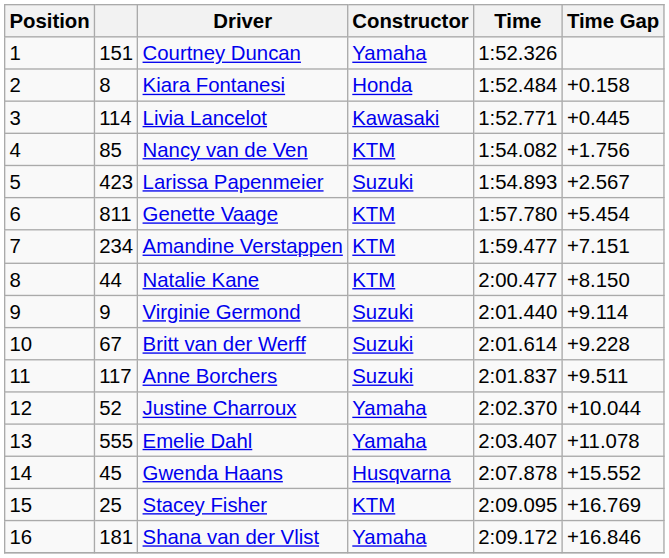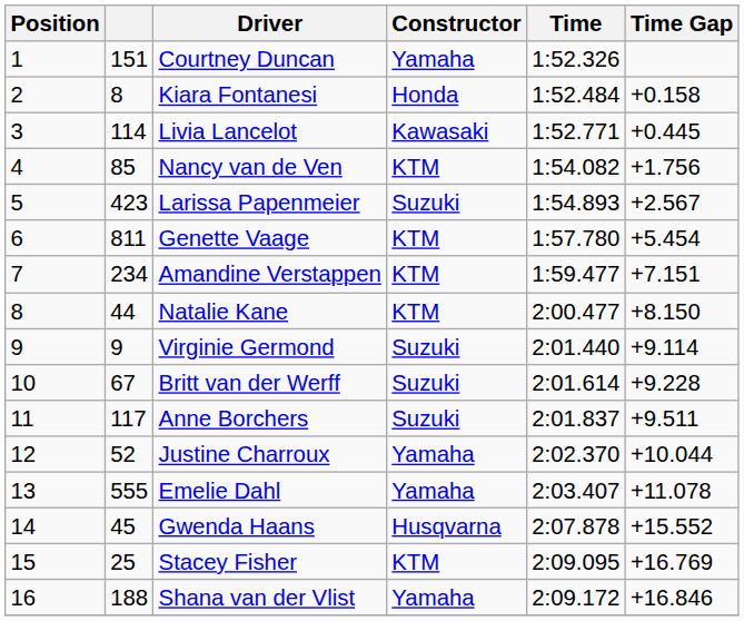 <table class="wikitable" style="font-size:95%;">
 <tr>
 <th>Position</th>
 <th></th>
 <th>Driver</th>
 <th>Constructor</th>
 <th>Time</th>
 <th>Time Gap</th>
 </tr>
 <tr>
 <td>1</td>
 <td>151</td>
 <td> <a href='#'>Courtney Duncan</a></td>
 <td><a href='#'>Yamaha</a></td>
 <td>1:52.326</td>
 <td></td>
 </tr>
 <tr>
 <td>2</td>
 <td>8</td>
 <td> <a href='#'>Kiara Fontanesi</a></td>
 <td><a href='#'>Honda</a></td>
 <td>1:52.484</td>
 <td>+0.158</td>
 </tr>
 <tr>
 <td>3</td>
 <td>114</td>
 <td> <a href='#'>Livia Lancelot</a></td>
 <td><a href='#'>Kawasaki</a></td>
 <td>1:52.771</td>
 <td>+0.445</td>
 </tr>
 <tr>
 <td>4</td>
 <td>85</td>
 <td> <a href='#'>Nancy van de Ven</a></td>
 <td><a href='#'>KTM</a></td>
 <td>1:54.082</td>
 <td>+1.756</td>
 </tr>
 <tr>
 <td>5</td>
 <td>423</td>
 <td> <a href='#'>Larissa Papenmeier</a></td>
 <td><a href='#'>Suzuki</a></td>
 <td>1:54.893</td>
 <td>+2.567</td>
 </tr>
 <tr>
 <td>6</td>
 <td>811</td>
 <td> <a href='#'>Genette Vaage</a></td>
 <td><a href='#'>KTM</a></td>
 <td>1:57.780</td>
 <td>+5.454</td>
 </tr>
 <tr>
 <td>7</td>
 <td>234</td>
 <td> <a href='#'>Amandine Verstappen</a></td>
 <td><a href='#'>KTM</a></td>
 <td>1:59.477</td>
 <td>+7.151</td>
 </tr>
 <tr>
 <td>8</td>
 <td>44</td>
 <td> <a href='#'>Natalie Kane</a></td>
 <td><a href='#'>KTM</a></td>
 <td>2:00.477</td>
 <td>+8.150</td>
 </tr>
 <tr>
 <td>9</td>
 <td>9</td>
 <td> <a href='#'>Virginie Germond</a></td>
 <td><a href='#'>Suzuki</a></td>
 <td>2:01.440</td>
 <td>+9.114</td>
 </tr>
 <tr>
 <td>10</td>
 <td>67</td>
 <td> <a href='#'>Britt van der Werff</a></td>
 <td><a href='#'>Suzuki</a></td>
 <td>2:01.614</td>
 <td>+9.228</td>
 </tr>
 <tr>
 <td>11</td>
 <td>117</td>
 <td> <a href='#'>Anne Borchers</a></td>
 <td><a href='#'>Suzuki</a></td>
 <td>2:01.837</td>
 <td>+9.511</td>
 </tr>
 <tr>
 <td>12</td>
 <td>52</td>
 <td> <a href='#'>Justine Charroux</a></td>
 <td><a href='#'>Yamaha</a></td>
 <td>2:02.370</td>
 <td>+10.044</td>
 </tr>
 <tr>
 <td>13</td>
 <td>555</td>
 <td> <a href='#'>Emelie Dahl</a></td>
 <td><a href='#'>Yamaha</a></td>
 <td>2:03.407</td>
 <td>+11.078</td>
 </tr>
 <tr>
 <td>14</td>
 <td>45</td>
 <td> <a href='#'>Gwenda Haans</a></td>
 <td><a href='#'>Husqvarna</a></td>
 <td>2:07.878</td>
 <td>+15.552</td>
 </tr>
 <tr>
 <td>15</td>
 <td>25</td>
 <td> <a href='#'>Stacey Fisher</a></td>
 <td><a href='#'>KTM</a></td>
 <td>2:09.095</td>
 <td>+16.769</td>
 </tr>
 <tr>
 <td>16</td>
-<td>181</td>
+<td>188</td>
 <td> <a href='#'>Shana van der Vlist</a></td>
 <td><a href='#'>Yamaha</a></td>
 <td>2:09.172</td>
 <td>+16.846</td>
 </tr>
 <tr>
 </tr>
 </table>
